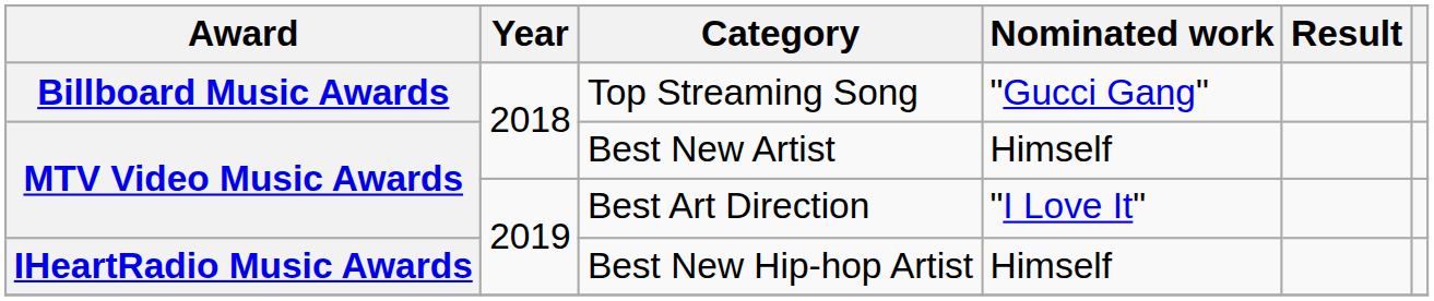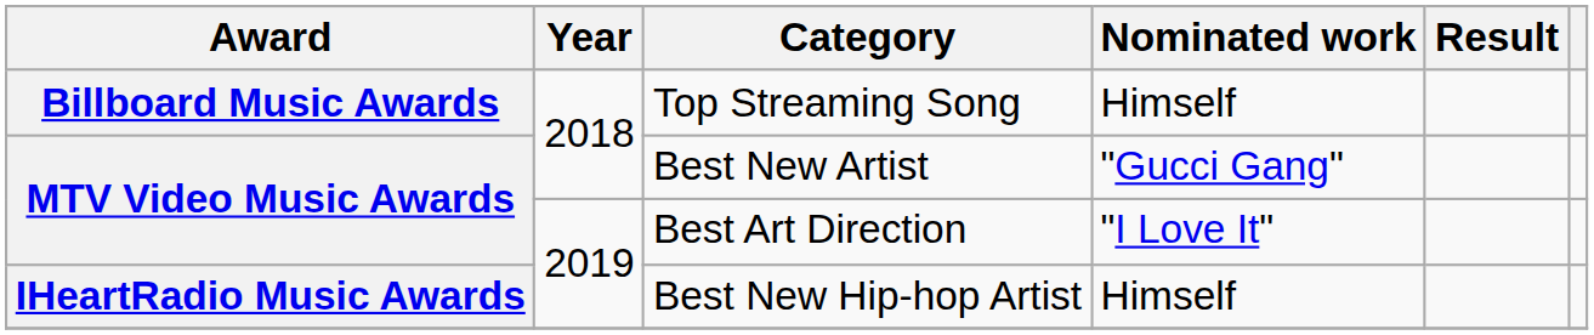 <table class="wikitable plainrowheaders">
 <tr>
 <th scope="col">Award</th>
 <th scope="col">Year</th>
 <th scope="col">Category</th>
 <th scope="col">Nominated work</th>
 <th scope="col">Result</th>
 <th scope="col"></th>
 </tr>
 <tr>
 <th scope="row"><a href='#'>Billboard Music Awards</a></th>
 <td rowspan="2">2018</td>
 <td>Top Streaming Song</td>
-<td>"<a href='#'>Gucci Gang</a>"</td>
+<td>Himself</td>
 <td></td>
 <td></td>
 </tr>
 <tr>
 <th scope="row" rowspan="2"><a href='#'>MTV Video Music Awards</a></th>
 <td>Best New Artist</td>
-<td>Himself</td>
+<td>"<a href='#'>Gucci Gang</a>"</td>
 <td></td>
 <td></td>
 </tr>
 <tr>
 <td rowspan="2">2019</td>
 <td>Best Art Direction</td>
 <td>"<a href='#'>I Love It</a>"</td>
 <td></td>
 <td></td>
 </tr>
 <tr>
 <th scope="row"><a href='#'>IHeartRadio Music Awards</a></th>
 <td>Best New Hip-hop Artist</td>
 <td>Himself</td>
 <td></td>
 <td></td>
 </tr>
 <tr>
 </tr>
 </table>
